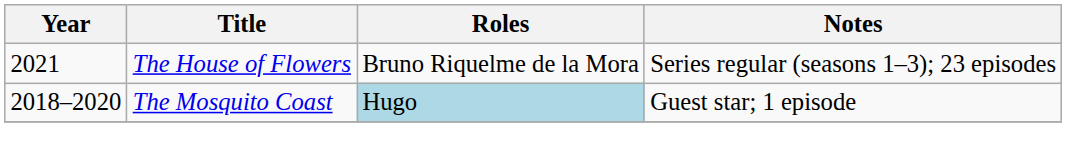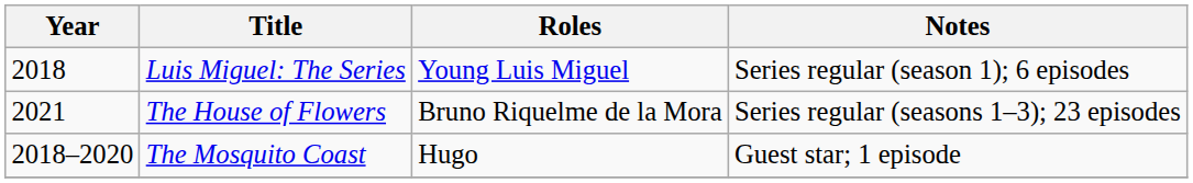 <table class="wikitable sortable">
 <tr>
 <th>Year</th>
 <th>Title</th>
 <th>Roles</th>
 <th>Notes</th>
+</tr>
+<tr>
+<td>2018</td>
+<td><em><a href='#'>Luis Miguel: The Series</a></em></td>
+<td><a href='#'>Young Luis Miguel</a></td>
+<td>Series regular (season 1); 6 episodes</td>
 </tr>
 <tr>
 <td>2021</td>
 <td><em><a href='#'>The House of Flowers</a></em></td>
 <td>Bruno Riquelme de la Mora</td>
 <td>Series regular (seasons 1–3); 23 episodes</td>
 </tr>
 <tr>
 <td>2018–2020</td>
 <td><em><a href='#'>The Mosquito Coast</a></em></td>
-<td style="background: lightblue;">Hugo</td>
+<td>Hugo</td>
 <td>Guest star; 1 episode</td>
 </tr>
 <tr>
 </tr>
 </table>
